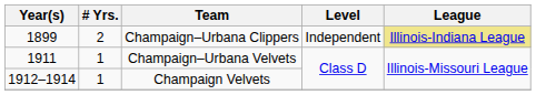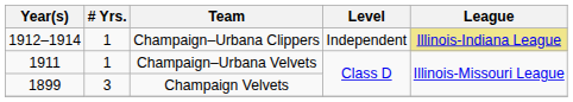 <table class="wikitable" style="text-align:center; font-size: 95%;">
 <tr>
 <th>Year(s)</th>
 <th># Yrs.</th>
 <th>Team</th>
 <th>Level</th>
 <th>League</th>
 </tr>
 <tr>
-<td>1899</td>
-<td>2</td>
+<td>1912–1914</td>
+<td>1</td>
 <td>Champaign–Urbana Clippers</td>
 <td>Independent</td>
 <td style="background: khaki;"><a href='#'>Illinois-Indiana League</a></td>
 </tr>
 <tr>
 <td>1911</td>
 <td>1</td>
 <td>Champaign–Urbana Velvets</td>
 <td rowspan=2><a href='#'>Class D</a></td>
 <td rowspan=2><a href='#'>Illinois-Missouri League</a></td>
 </tr>
 <tr>
-<td>1912–1914</td>
-<td>1</td>
+<td>1899</td>
+<td>3</td>
 <td>Champaign Velvets</td>
 </tr>
 <tr>
 </tr>
 </table>
